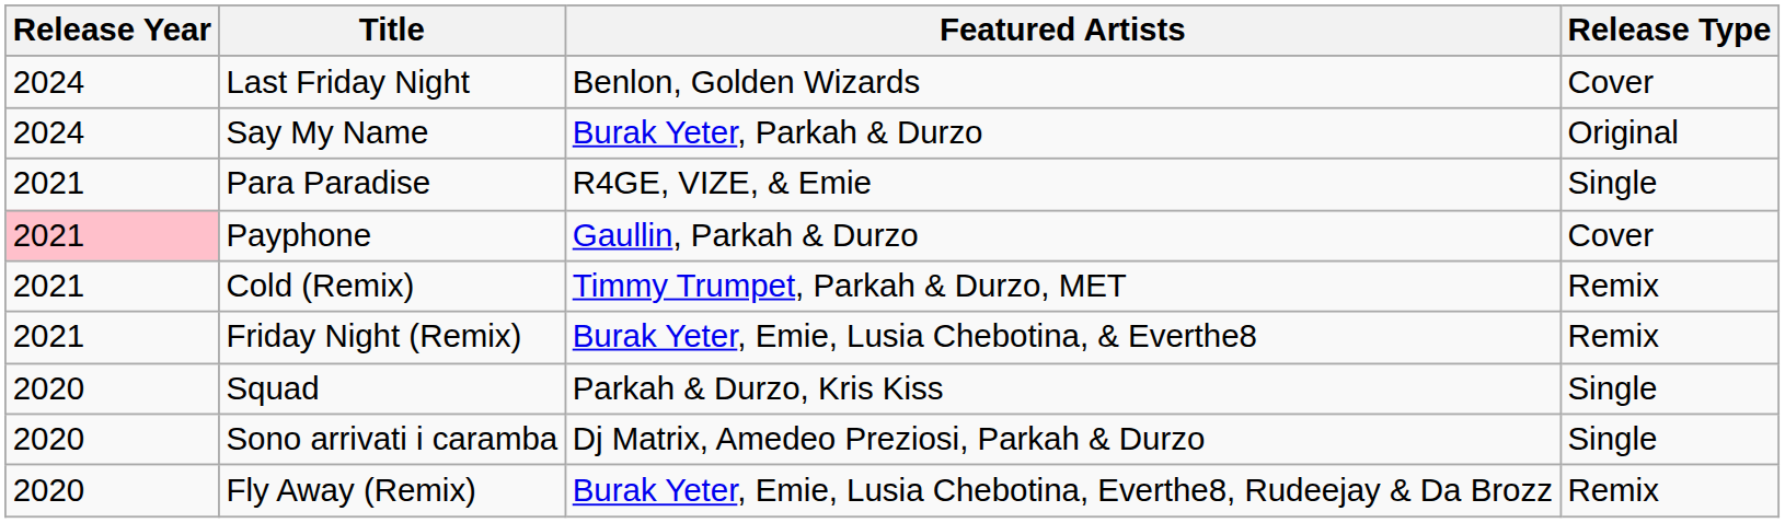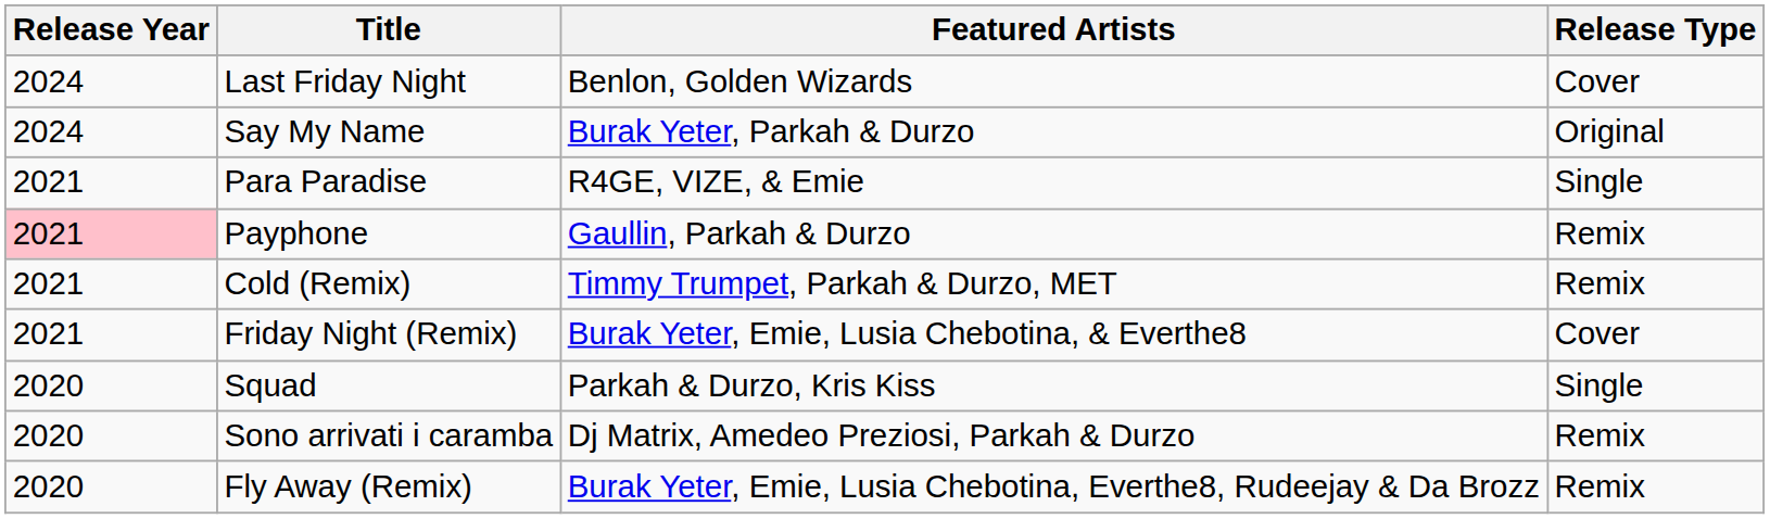 <table class="wikitable">
 <tr>
 <th>Release Year</th>
 <th>Title</th>
 <th>Featured Artists</th>
 <th>Release Type</th>
 </tr>
 <tr>
 <td>2024</td>
 <td>Last Friday Night</td>
 <td>Benlon, Golden Wizards</td>
 <td>Cover</td>
 </tr>
 <tr>
 <td>2024</td>
 <td>Say My Name</td>
 <td><a href='#'>Burak Yeter</a>, Parkah & Durzo</td>
 <td>Original</td>
 </tr>
 <tr>
 <td>2021</td>
 <td>Para Paradise</td>
 <td>R4GE, VIZE, & Emie</td>
 <td>Single</td>
 </tr>
 <tr>
 <td style="background: pink;">2021</td>
 <td>Payphone</td>
 <td><a href='#'>Gaullin</a>, Parkah & Durzo</td>
-<td>Cover</td>
+<td>Remix</td>
 </tr>
 <tr>
 <td>2021</td>
 <td>Cold (Remix)</td>
 <td><a href='#'>Timmy Trumpet</a>, Parkah & Durzo, MET</td>
 <td>Remix</td>
 </tr>
 <tr>
 <td>2021</td>
 <td>Friday Night (Remix)</td>
 <td><a href='#'>Burak Yeter</a>, Emie, Lusia Chebotina, & Everthe8</td>
-<td>Remix</td>
+<td>Cover</td>
 </tr>
 <tr>
 <td>2020</td>
 <td>Squad</td>
 <td>Parkah & Durzo, Kris Kiss</td>
 <td>Single</td>
 </tr>
 <tr>
 <td>2020</td>
 <td>Sono arrivati i caramba</td>
 <td>Dj Matrix, Amedeo Preziosi, Parkah & Durzo</td>
-<td>Single</td>
+<td>Remix</td>
 </tr>
 <tr>
 <td>2020</td>
 <td>Fly Away (Remix)</td>
 <td><a href='#'>Burak Yeter</a>, Emie, Lusia Chebotina, Everthe8, Rudeejay & Da Brozz</td>
 <td>Remix</td>
 </tr>
 </table>
